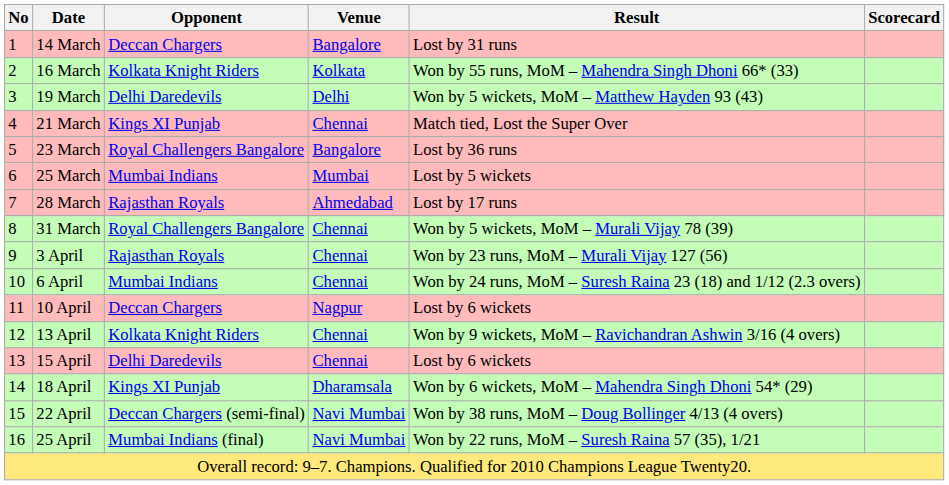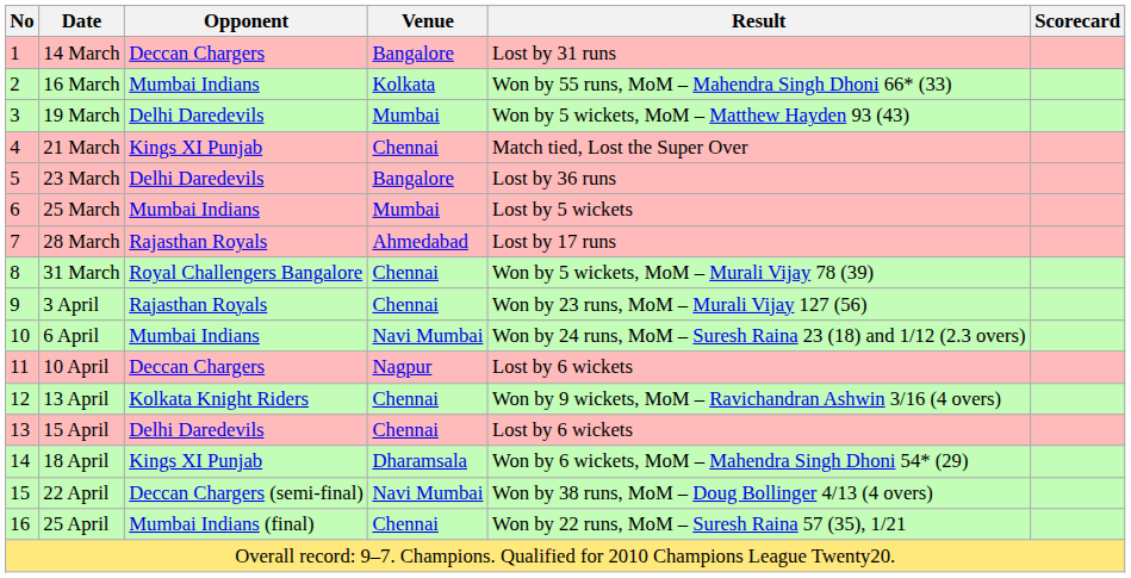 <table class="wikitable sortable">
 <tr>
 <th>No</th>
 <th>Date</th>
 <th>Opponent</th>
 <th>Venue</th>
 <th>Result</th>
 <th>Scorecard</th>
 </tr>
 <tr style="background:#fbb;">
 <td>1</td>
 <td>14 March</td>
 <td><a href='#'>Deccan Chargers</a></td>
 <td><a href='#'>Bangalore</a></td>
 <td>Lost by 31 runs</td>
 <td></td>
 </tr>
 <tr style="background:#c3fdb8;">
 <td>2</td>
 <td>16 March</td>
-<td><a href='#'>Kolkata Knight Riders</a></td>
+<td><a href='#'>Mumbai Indians</a></td>
 <td><a href='#'>Kolkata</a></td>
 <td>Won by 55 runs, MoM –  <a href='#'>Mahendra Singh Dhoni</a> 66* (33)</td>
 <td></td>
 </tr>
 <tr style="background:#c3fdb8;">
 <td>3</td>
 <td>19 March</td>
 <td><a href='#'>Delhi Daredevils</a></td>
-<td><a href='#'>Delhi</a></td>
+<td><a href='#'>Mumbai</a></td>
 <td>Won by 5 wickets, MoM –  <a href='#'>Matthew Hayden</a> 93 (43)</td>
 <td></td>
 </tr>
 <tr style="background:#fbb;">
 <td>4</td>
 <td>21 March</td>
 <td><a href='#'>Kings XI Punjab</a></td>
 <td><a href='#'>Chennai</a></td>
 <td>Match tied, Lost the Super Over</td>
 <td></td>
 </tr>
 <tr style="background:#fbb;">
 <td>5</td>
 <td>23 March</td>
-<td><a href='#'>Royal Challengers Bangalore</a></td>
+<td><a href='#'>Delhi Daredevils</a></td>
 <td><a href='#'>Bangalore</a></td>
 <td>Lost by 36 runs</td>
 <td></td>
 </tr>
 <tr style="background:#fbb;">
 <td>6</td>
 <td>25 March</td>
 <td><a href='#'>Mumbai Indians</a></td>
 <td><a href='#'>Mumbai</a></td>
 <td>Lost by 5 wickets</td>
 <td></td>
 </tr>
 <tr style="background:#fbb;">
 <td>7</td>
 <td>28 March</td>
 <td><a href='#'>Rajasthan Royals</a></td>
 <td><a href='#'>Ahmedabad</a></td>
 <td>Lost by 17 runs</td>
 <td></td>
 </tr>
 <tr style="background:#c3fdb8;">
 <td>8</td>
 <td>31 March</td>
 <td><a href='#'>Royal Challengers Bangalore</a></td>
 <td><a href='#'>Chennai</a></td>
 <td>Won by 5 wickets, MoM –  <a href='#'>Murali Vijay</a> 78 (39)</td>
 <td></td>
 </tr>
 <tr style="background:#c3fdb8;">
 <td>9</td>
 <td>3 April</td>
 <td><a href='#'>Rajasthan Royals</a></td>
 <td><a href='#'>Chennai</a></td>
 <td>Won by 23 runs, MoM –  <a href='#'>Murali Vijay</a> 127 (56)</td>
 <td></td>
 </tr>
 <tr style="background:#c3fdb8;">
 <td>10</td>
 <td>6 April</td>
 <td><a href='#'>Mumbai Indians</a></td>
-<td><a href='#'>Chennai</a></td>
+<td><a href='#'>Navi Mumbai</a></td>
 <td>Won by 24 runs, MoM –  <a href='#'>Suresh Raina</a> 23 (18) and 1/12 (2.3 overs)</td>
 <td></td>
 </tr>
 <tr style="background:#fbb;">
 <td>11</td>
 <td>10 April</td>
 <td><a href='#'>Deccan Chargers</a></td>
 <td><a href='#'>Nagpur</a></td>
 <td>Lost by 6 wickets</td>
 <td></td>
 </tr>
 <tr style="background:#c3fdb8;">
 <td>12</td>
 <td>13 April</td>
 <td><a href='#'>Kolkata Knight Riders</a></td>
 <td><a href='#'>Chennai</a></td>
 <td>Won by 9 wickets, MoM –  <a href='#'>Ravichandran Ashwin</a> 3/16 (4 overs)</td>
 <td></td>
 </tr>
 <tr style="background:#fbb;">
 <td>13</td>
 <td>15 April</td>
 <td><a href='#'>Delhi Daredevils</a></td>
 <td><a href='#'>Chennai</a></td>
 <td>Lost by 6 wickets</td>
 <td></td>
 </tr>
 <tr style="background:#c3fdb8;">
 <td>14</td>
 <td>18 April</td>
 <td><a href='#'>Kings XI Punjab</a></td>
 <td><a href='#'>Dharamsala</a></td>
 <td>Won by 6 wickets, MoM –  <a href='#'>Mahendra Singh Dhoni</a> 54* (29)</td>
 <td></td>
 </tr>
 <tr style="background:#c3fdb8;">
 <td>15</td>
 <td>22 April</td>
 <td><a href='#'>Deccan Chargers</a> (semi-final)</td>
 <td><a href='#'>Navi Mumbai</a></td>
 <td>Won by 38 runs, MoM –  <a href='#'>Doug Bollinger</a> 4/13 (4 overs)</td>
 <td></td>
 </tr>
 <tr style="background:#c3fdb8;">
 <td>16</td>
 <td>25 April</td>
 <td><a href='#'>Mumbai Indians</a> (final)</td>
-<td><a href='#'>Navi Mumbai</a></td>
+<td><a href='#'>Chennai</a></td>
 <td>Won by 22 runs, MoM –  <a href='#'>Suresh Raina</a> 57 (35), 1/21</td>
 <td></td>
 </tr>
 <tr style="background:#FFE87C;">
 <td colspan="6" style="text-align:center;">Overall record: 9–7. Champions. Qualified for 2010 Champions League Twenty20.</td>
 </tr>
 </table>
